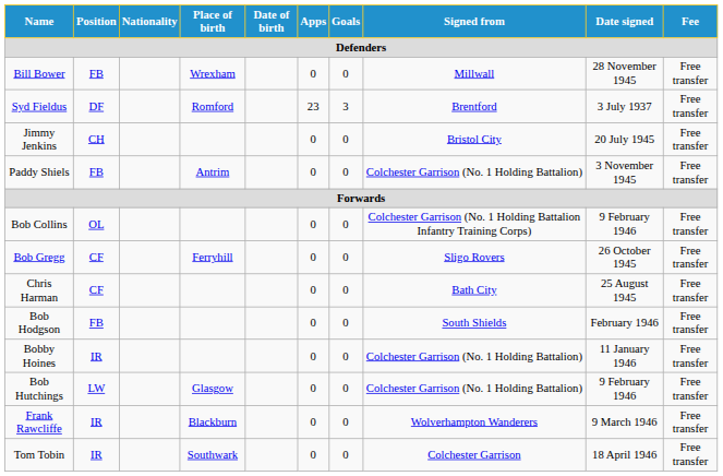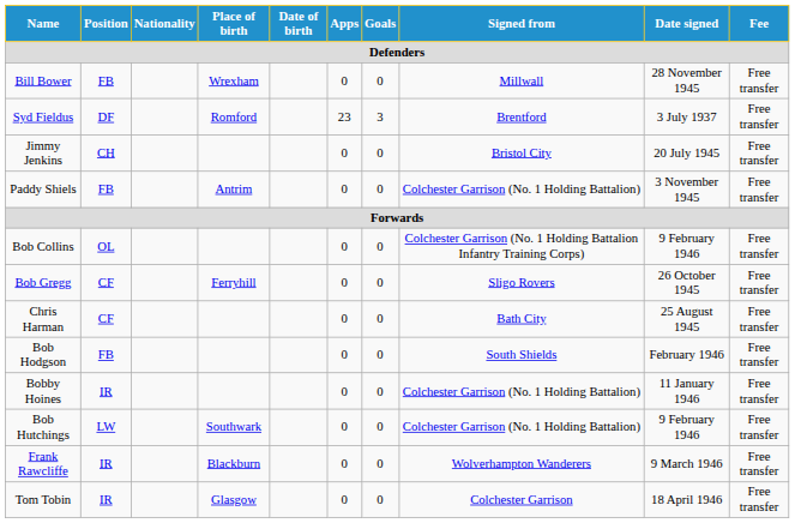 <table class="wikitable" style="text-align:center; font-size:90%; width:100%;">
 <tr>
 <th style="background:#2191CC; color:white; border:1px solid #F7C408; text-align:center;">Name</th>
 <th style="background:#2191CC; color:white; border:1px solid #F7C408; text-align:center;">Position</th>
 <th style="background:#2191CC; color:white; border:1px solid #F7C408; text-align:center;">Nationality</th>
 <th style="background:#2191CC; color:white; border:1px solid #F7C408; text-align:center;">Place of birth</th>
 <th style="background:#2191CC; color:white; border:1px solid #F7C408; text-align:center;">Date of birth</th>
 <th style="background:#2191CC; color:white; border:1px solid #F7C408; text-align:center;">Apps</th>
 <th style="background:#2191CC; color:white; border:1px solid #F7C408; text-align:center;">Goals</th>
 <th style="background:#2191CC; color:white; border:1px solid #F7C408; text-align:center;">Signed from</th>
 <th style="background:#2191CC; color:white; border:1px solid #F7C408; text-align:center;">Date signed</th>
 <th style="background:#2191CC; color:white; border:1px solid #F7C408; text-align:center;">Fee</th>
 </tr>
 <tr>
 <th colspan="12" style="background:#dcdcdc; text-align:center;">Defenders</th>
 </tr>
 <tr>
 <td><a href='#'>Bill Bower</a></td>
 <td><a href='#'>FB</a></td>
 <td></td>
 <td><a href='#'>Wrexham</a></td>
 <td></td>
 <td>0</td>
 <td>0</td>
 <td> <a href='#'>Millwall</a></td>
 <td>28 November 1945</td>
 <td>Free transfer</td>
 </tr>
 <tr>
 <td><a href='#'>Syd Fieldus</a></td>
 <td><a href='#'>DF</a></td>
 <td></td>
 <td><a href='#'>Romford</a></td>
 <td></td>
 <td>23</td>
 <td>3</td>
 <td> <a href='#'>Brentford</a></td>
 <td>3 July 1937</td>
 <td>Free transfer</td>
 </tr>
 <tr>
 <td>Jimmy Jenkins</td>
 <td><a href='#'>CH</a></td>
 <td></td>
 <td></td>
 <td></td>
 <td>0</td>
 <td>0</td>
 <td> <a href='#'>Bristol City</a></td>
 <td>20 July 1945</td>
 <td>Free transfer</td>
 </tr>
 <tr>
 <td>Paddy Shiels</td>
 <td><a href='#'>FB</a></td>
 <td></td>
 <td><a href='#'>Antrim</a></td>
 <td></td>
 <td>0</td>
 <td>0</td>
 <td><a href='#'>Colchester Garrison</a> (No. 1 Holding Battalion)</td>
 <td>3 November 1945</td>
 <td>Free transfer</td>
 </tr>
 <tr>
 <th colspan="12" style="background:#dcdcdc; text-align:center;">Forwards</th>
 </tr>
 <tr>
 <td>Bob Collins</td>
 <td><a href='#'>OL</a></td>
 <td></td>
 <td></td>
 <td></td>
 <td>0</td>
 <td>0</td>
 <td><a href='#'>Colchester Garrison</a> (No. 1 Holding Battalion Infantry Training Corps)</td>
 <td>9 February 1946</td>
 <td>Free transfer</td>
 </tr>
 <tr>
 <td><a href='#'>Bob Gregg</a></td>
 <td><a href='#'>CF</a></td>
 <td></td>
 <td><a href='#'>Ferryhill</a></td>
 <td></td>
 <td>0</td>
 <td>0</td>
 <td> <a href='#'>Sligo Rovers</a></td>
 <td>26 October 1945</td>
 <td>Free transfer</td>
 </tr>
 <tr>
 <td>Chris Harman</td>
 <td><a href='#'>CF</a></td>
 <td></td>
 <td></td>
 <td></td>
 <td>0</td>
 <td>0</td>
 <td> <a href='#'>Bath City</a></td>
 <td>25 August 1945</td>
 <td>Free transfer</td>
 </tr>
 <tr>
 <td>Bob Hodgson</td>
 <td><a href='#'>FB</a></td>
 <td></td>
 <td></td>
 <td></td>
 <td>0</td>
 <td>0</td>
 <td> <a href='#'>South Shields</a></td>
 <td>February 1946</td>
 <td>Free transfer</td>
 </tr>
 <tr>
 <td>Bobby Hoines</td>
 <td><a href='#'>IR</a></td>
 <td></td>
 <td></td>
 <td></td>
 <td>0</td>
 <td>0</td>
 <td><a href='#'>Colchester Garrison</a> (No. 1 Holding Battalion)</td>
 <td>11 January 1946</td>
 <td>Free transfer</td>
 </tr>
 <tr>
 <td>Bob Hutchings</td>
 <td><a href='#'>LW</a></td>
 <td></td>
-<td><a href='#'>Glasgow</a></td>
+<td><a href='#'>Southwark</a></td>
 <td></td>
 <td>0</td>
 <td>0</td>
 <td><a href='#'>Colchester Garrison</a> (No. 1 Holding Battalion)</td>
 <td>9 February 1946</td>
 <td>Free transfer</td>
 </tr>
 <tr>
 <td><a href='#'>Frank Rawcliffe</a></td>
 <td><a href='#'>IR</a></td>
 <td></td>
 <td><a href='#'>Blackburn</a></td>
 <td></td>
 <td>0</td>
 <td>0</td>
 <td> <a href='#'>Wolverhampton Wanderers</a></td>
 <td>9 March 1946</td>
 <td>Free transfer</td>
 </tr>
 <tr>
 <td>Tom Tobin</td>
 <td><a href='#'>IR</a></td>
 <td></td>
-<td><a href='#'>Southwark</a></td>
+<td><a href='#'>Glasgow</a></td>
 <td></td>
 <td>0</td>
 <td>0</td>
 <td><a href='#'>Colchester Garrison</a></td>
 <td>18 April 1946</td>
 <td>Free transfer</td>
 </tr>
 </table>
